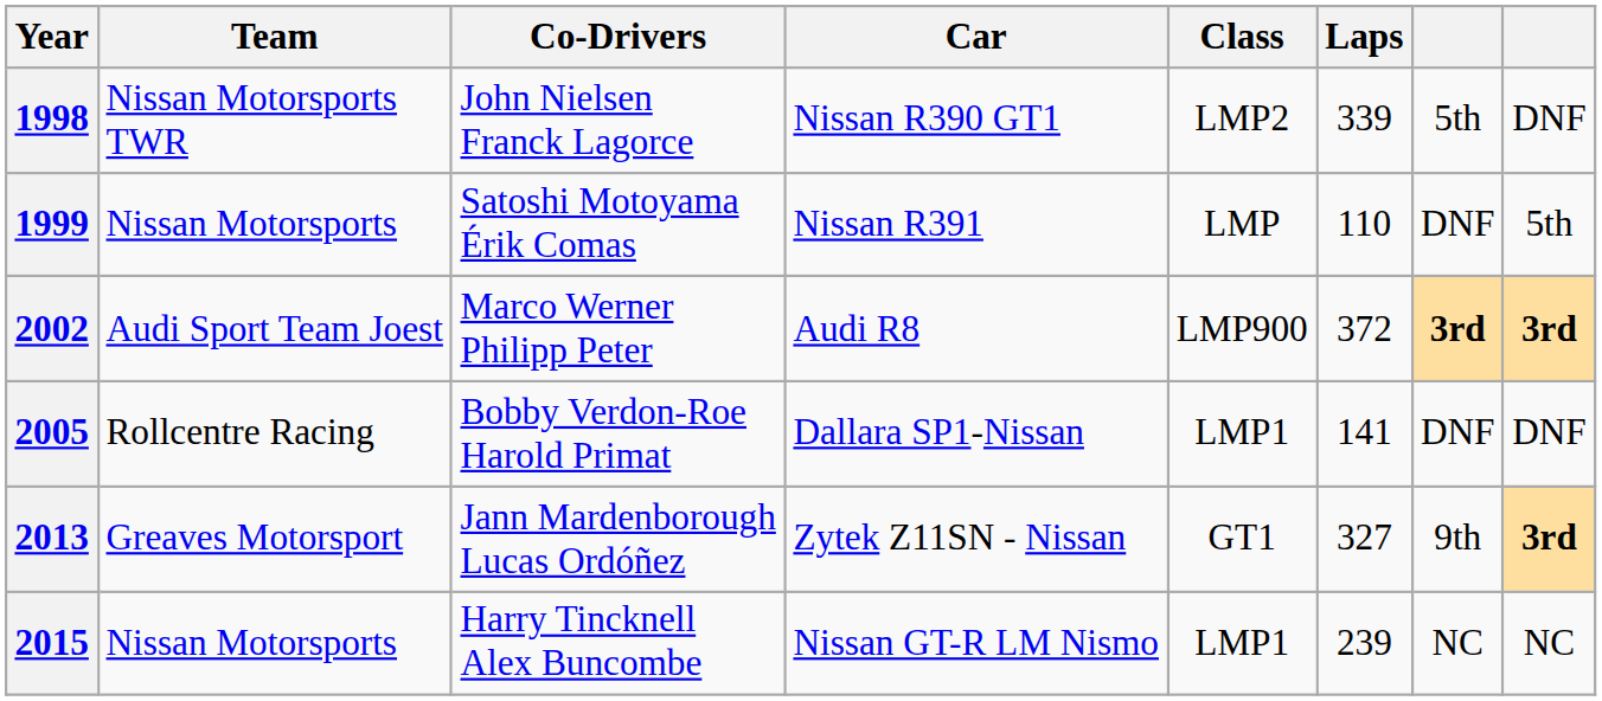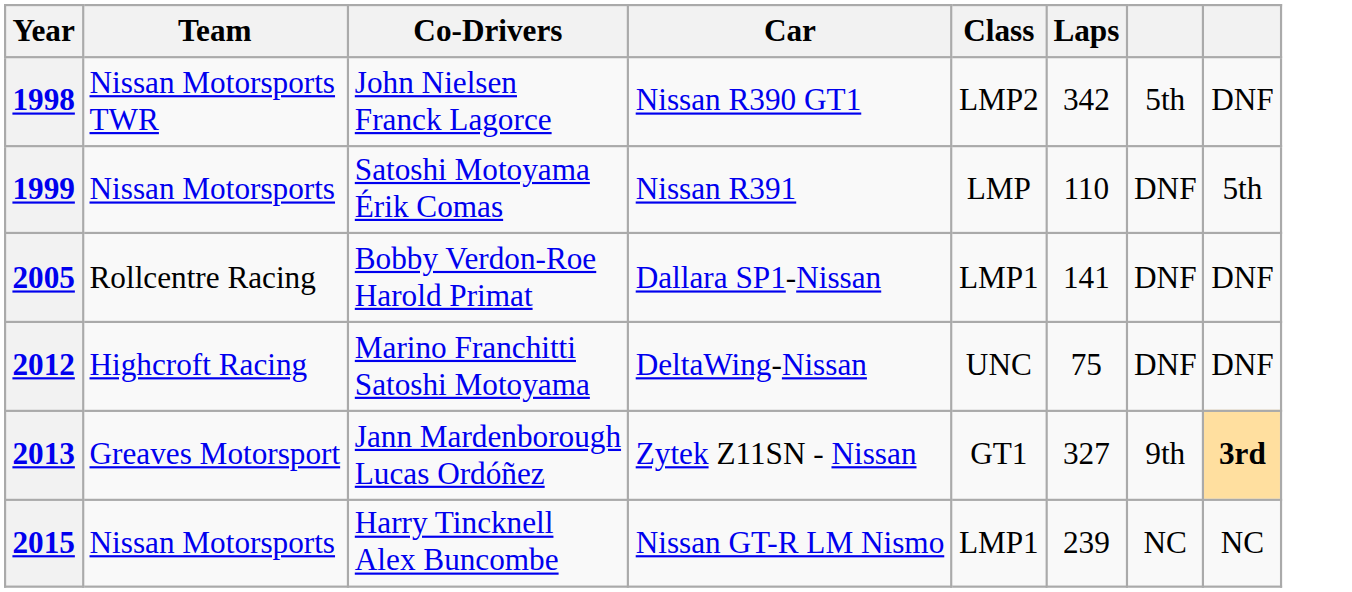 <table class="wikitable" style="text-align:center; font-size:90%">
 <tr>
 <th>Year</th>
 <th>Team</th>
 <th>Co-Drivers</th>
 <th>Car</th>
 <th>Class</th>
 <th>Laps</th>
 <th></th>
 <th></th>
 </tr>
 <tr>
 <th><a href='#'>1998</a></th>
 <td align="left"> <a href='#'>Nissan Motorsports</a><br> <a href='#'>TWR</a></td>
 <td align="left"> <a href='#'>John Nielsen</a><br> <a href='#'>Franck Lagorce</a></td>
 <td align="left"><a href='#'>Nissan R390 GT1</a></td>
 <td>LMP2</td>
-<td>339</td>
+<td>342</td>
 <td>5th</td>
 <td>DNF</td>
 </tr>
 <tr>
 <th><a href='#'>1999</a></th>
 <td align="left"> <a href='#'>Nissan Motorsports</a></td>
 <td align="left"> <a href='#'>Satoshi Motoyama</a><br> <a href='#'>Érik Comas</a></td>
 <td align="left"><a href='#'>Nissan R391</a></td>
 <td>LMP</td>
 <td>110</td>
 <td>DNF</td>
 <td>5th</td>
 </tr>
 <tr>
-<th><a href='#'>2002</a></th>
-<td align="left"> <a href='#'>Audi Sport Team Joest</a></td>
-<td align="left"> <a href='#'>Marco Werner</a><br> <a href='#'>Philipp Peter</a></td>
-<td align="left"><a href='#'>Audi R8</a></td>
-<td>LMP900</td>
-<td>372</td>
-<td style="background:#FFDF9F;"><strong>3rd</strong></td>
-<td style="background:#FFDF9F;"><strong>3rd</strong></td>
-</tr>
-<tr>
 <th><a href='#'>2005</a></th>
 <td align="left"> Rollcentre Racing</td>
 <td align="left"> <a href='#'>Bobby Verdon-Roe</a><br> <a href='#'>Harold Primat</a></td>
 <td align="left"><a href='#'>Dallara SP1</a>-<a href='#'>Nissan</a></td>
 <td>LMP1</td>
 <td>141</td>
+<td>DNF</td>
+<td>DNF</td>
+</tr>
+<tr>
+<th><a href='#'>2012</a></th>
+<td align="left"> <a href='#'>Highcroft Racing</a></td>
+<td align="left"> <a href='#'>Marino Franchitti</a><br> <a href='#'>Satoshi Motoyama</a></td>
+<td align="left"><a href='#'>DeltaWing</a>-<a href='#'>Nissan</a></td>
+<td>UNC</td>
+<td>75</td>
 <td>DNF</td>
 <td>DNF</td>
 </tr>
 <tr>
 <th><a href='#'>2013</a></th>
 <td align="left"> <a href='#'>Greaves Motorsport</a></td>
 <td align="left"> <a href='#'>Jann Mardenborough</a><br> <a href='#'>Lucas Ordóñez</a></td>
 <td align="left"><a href='#'>Zytek</a> Z11SN - <a href='#'>Nissan</a></td>
 <td>GT1</td>
 <td>327</td>
 <td>9th</td>
 <td style="background:#FFDF9F;"><strong>3rd</strong></td>
 </tr>
 <tr>
 <th><a href='#'>2015</a></th>
 <td align="left"> <a href='#'>Nissan Motorsports</a></td>
 <td align="left"> <a href='#'>Harry Tincknell</a><br> <a href='#'>Alex Buncombe</a></td>
 <td align="left"><a href='#'>Nissan GT-R LM Nismo</a></td>
 <td>LMP1</td>
 <td>239</td>
 <td>NC</td>
 <td>NC</td>
 </tr>
 </table>
